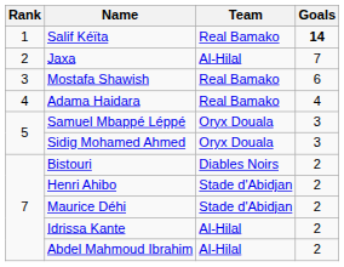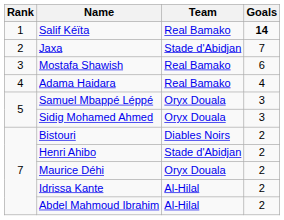 <table class="wikitable" style="text-align:center">
 <tr>
 <th>Rank</th>
 <th>Name</th>
 <th>Team</th>
 <th>Goals</th>
 </tr>
 <tr>
 <td rowspan=1>1</td>
 <td align="left"> <a href='#'>Salif Kéïta</a></td>
 <td align="left"> <a href='#'>Real Bamako</a></td>
 <td><strong>14</strong></td>
 </tr>
 <tr>
 <td rowspan=1>2</td>
 <td align="left"> <a href='#'>Jaxa</a></td>
-<td align="left"> <a href='#'>Al-Hilal</a></td>
+<td align="left"> <a href='#'>Stade d'Abidjan</a></td>
 <td>7</td>
 </tr>
 <tr>
 <td rowspan=1>3</td>
 <td align="left"> <a href='#'>Mostafa Shawish</a></td>
 <td align="left"> <a href='#'>Real Bamako</a></td>
 <td>6</td>
 </tr>
 <tr>
 <td rowspan=1>4</td>
 <td align="left"> <a href='#'>Adama Haidara</a></td>
 <td align="left"> <a href='#'>Real Bamako</a></td>
 <td>4</td>
 </tr>
 <tr>
 <td rowspan=2>5</td>
 <td align="left"> <a href='#'>Samuel Mbappé Léppé</a></td>
 <td align="left"> <a href='#'>Oryx Douala</a></td>
 <td>3</td>
 </tr>
 <tr>
 <td align="left"> <a href='#'>Sidig Mohamed Ahmed</a></td>
 <td align="left"> <a href='#'>Oryx Douala</a></td>
 <td>3</td>
 </tr>
 <tr>
 <td rowspan=5>7</td>
 <td align="left"> <a href='#'>Bistouri</a></td>
 <td align="left"> <a href='#'>Diables Noirs</a></td>
 <td>2</td>
 </tr>
 <tr>
 <td align="left"> <a href='#'>Henri Ahibo</a></td>
 <td align="left"> <a href='#'>Stade d'Abidjan</a></td>
 <td>2</td>
 </tr>
 <tr>
 <td align="left"> <a href='#'>Maurice Déhi</a></td>
-<td align="left"> <a href='#'>Stade d'Abidjan</a></td>
+<td align="left"> <a href='#'>Oryx Douala</a></td>
 <td>2</td>
 </tr>
 <tr>
 <td align="left"> <a href='#'>Idrissa Kante</a></td>
 <td align="left"> <a href='#'>Al-Hilal</a></td>
 <td>2</td>
 </tr>
 <tr>
 <td align="left"> <a href='#'>Abdel Mahmoud Ibrahim</a></td>
 <td align="left"> <a href='#'>Al-Hilal</a></td>
 <td>2</td>
 </tr>
 </table>
